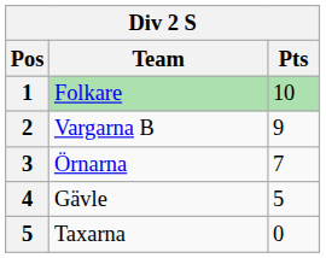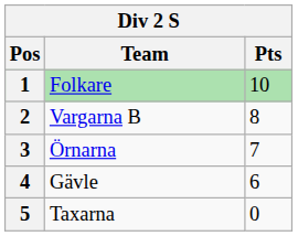 <table class="wikitable">
 <tr>
 <th colspan="3">Div 2 S</th>
 </tr>
 <tr>
 <th width=20>Pos</th>
 <th width=150>Team</th>
 <th width=30>Pts</th>
 </tr>
 <tr style="background:#ACE1AF;">
 <th>1</th>
 <td><a href='#'>Folkare</a></td>
 <td>10</td>
 </tr>
 <tr>
 <th>2</th>
 <td><a href='#'>Vargarna</a> B</td>
-<td>9</td>
+<td>8</td>
 </tr>
 <tr>
 <th>3</th>
 <td><a href='#'>Örnarna</a></td>
 <td>7</td>
 </tr>
 <tr>
 <th>4</th>
 <td>Gävle</td>
-<td>5</td>
+<td>6</td>
 </tr>
 <tr>
 <th>5</th>
 <td>Taxarna</td>
 <td>0</td>
 </tr>
 </table>
